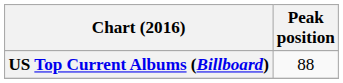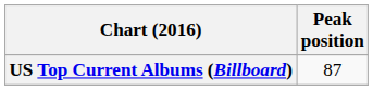 <table class="wikitable sortable plainrowheaders" style="text-align:center">
 <tr>
 <th>Chart (2016)</th>
 <th>Peak <br> position</th>
 </tr>
 <tr>
 </tr>
 <tr>
 <th scope="row">US <a href='#'>Top Current Albums</a> (<a href='#'><em>Billboard</em></a>)</th>
-<td>88</td>
+<td>87</td>
 </tr>
 <tr>
 </tr>
 </table>
